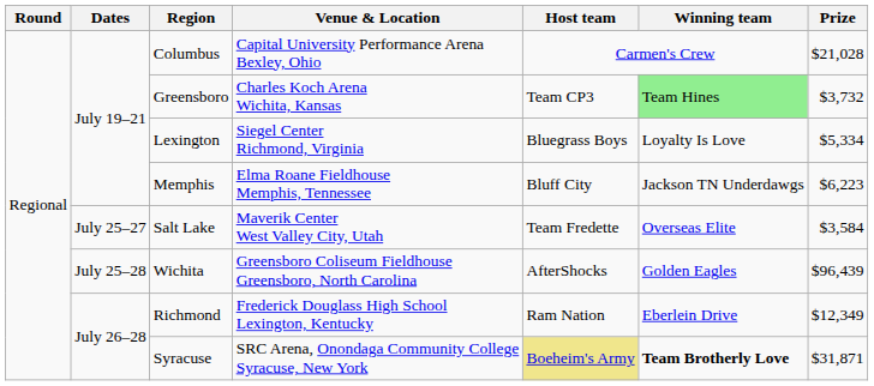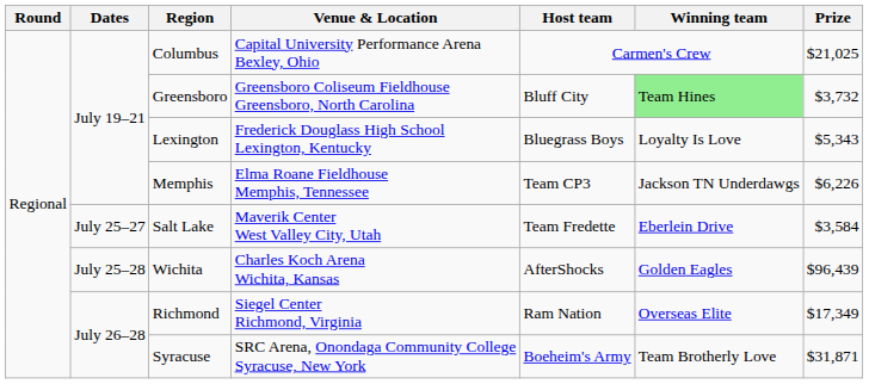 <table class="wikitable">
 <tr>
 <th>Round</th>
 <th>Dates</th>
 <th>Region</th>
 <th>Venue & Location</th>
 <th>Host team</th>
 <th>Winning team</th>
 <th>Prize</th>
 </tr>
 <tr>
 <td rowspan=8>Regional</td>
 <td rowspan=4>July 19–21</td>
 <td>Columbus</td>
 <td><a href='#'>Capital University</a> Performance Arena<br><a href='#'>Bexley, Ohio</a></td>
 <td align=center colspan=2><a href='#'>Carmen's Crew</a></td>
-<td align=right>$21,028</td>
+<td align=right>$21,025</td>
 </tr>
 <tr>
 <td>Greensboro</td>
-<td><a href='#'>Charles Koch Arena</a><br><a href='#'>Wichita, Kansas</a></td>
-<td>Team CP3</td>
+<td><a href='#'>Greensboro Coliseum Fieldhouse</a><br><a href='#'>Greensboro, North Carolina</a></td>
+<td>Bluff City</td>
 <td style="background: lightgreen;">Team Hines</td>
 <td align=right>$3,732</td>
 </tr>
 <tr>
 <td>Lexington</td>
-<td><a href='#'>Siegel Center</a><br><a href='#'>Richmond, Virginia</a></td>
+<td><a href='#'>Frederick Douglass High School</a><br><a href='#'>Lexington, Kentucky</a></td>
 <td>Bluegrass Boys</td>
 <td>Loyalty Is Love</td>
-<td align=right>$5,334</td>
+<td align=right>$5,343</td>
 </tr>
 <tr>
 <td>Memphis</td>
 <td><a href='#'>Elma Roane Fieldhouse</a><br><a href='#'>Memphis, Tennessee</a></td>
-<td>Bluff City</td>
+<td>Team CP3</td>
 <td>Jackson TN Underdawgs</td>
-<td align=right>$6,223</td>
+<td align=right>$6,226</td>
 </tr>
 <tr>
 <td>July 25–27</td>
 <td>Salt Lake</td>
 <td><a href='#'>Maverik Center</a><br><a href='#'>West Valley City, Utah</a></td>
 <td>Team Fredette</td>
-<td><a href='#'>Overseas Elite</a></td>
+<td><a href='#'>Eberlein Drive</a></td>
 <td align=right>$3,584</td>
 </tr>
 <tr>
 <td>July 25–28</td>
 <td>Wichita</td>
-<td><a href='#'>Greensboro Coliseum Fieldhouse</a><br><a href='#'>Greensboro, North Carolina</a></td>
+<td><a href='#'>Charles Koch Arena</a><br><a href='#'>Wichita, Kansas</a></td>
 <td>AfterShocks</td>
 <td><a href='#'>Golden Eagles</a></td>
 <td align=right>$96,439</td>
 </tr>
 <tr>
 <td rowspan=2>July 26–28</td>
 <td>Richmond</td>
-<td><a href='#'>Frederick Douglass High School</a><br><a href='#'>Lexington, Kentucky</a></td>
+<td><a href='#'>Siegel Center</a><br><a href='#'>Richmond, Virginia</a></td>
 <td>Ram Nation</td>
-<td><a href='#'>Eberlein Drive</a></td>
-<td align=right>$12,349</td>
+<td><a href='#'>Overseas Elite</a></td>
+<td align=right>$17,349</td>
 </tr>
 <tr>
 <td>Syracuse</td>
 <td>SRC Arena, <a href='#'>Onondaga Community College</a><br><a href='#'>Syracuse, New York</a></td>
-<td style="background: khaki;"><a href='#'>Boeheim's Army</a></td>
-<td><strong>Team Brotherly Love</strong></td>
+<td><a href='#'>Boeheim's Army</a></td>
+<td>Team Brotherly Love</td>
 <td align=right>$31,871</td>
 </tr>
 </table>
